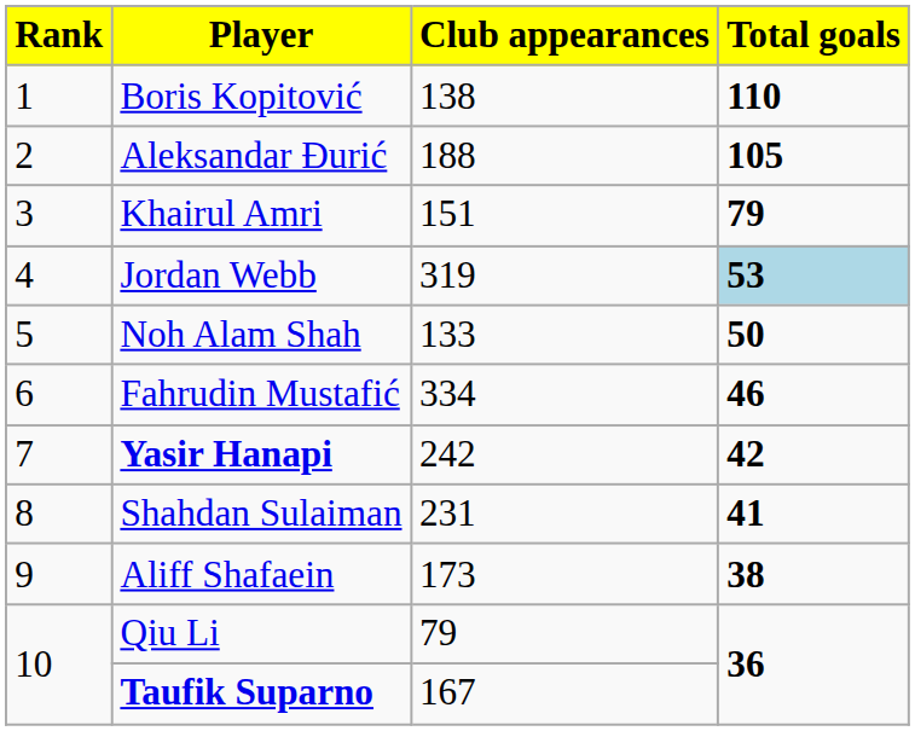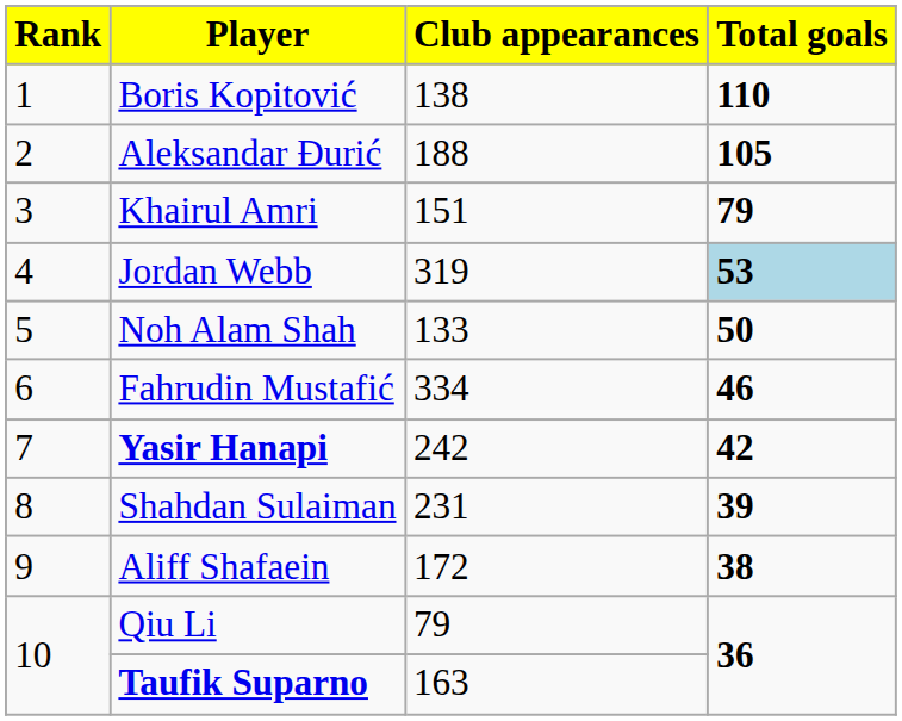 <table class="wikitable">
 <tr>
 <th style="background:#FFFF00; color:black; text-align:center;">Rank</th>
 <th style="background:#FFFF00; color:black; text-align:center;">Player</th>
 <th style="background:#FFFF00; color:black; text-align:center;">Club appearances</th>
 <th style="background:#FFFF00; color:black; text-align:center;">Total goals</th>
 </tr>
 <tr>
 <td>1</td>
 <td><strong></strong> <a href='#'>Boris Kopitović</a></td>
 <td>138</td>
 <td><strong>110</strong></td>
 </tr>
 <tr>
 <td>2</td>
 <td> <a href='#'>Aleksandar Đurić</a></td>
 <td>188</td>
 <td><strong>105</strong></td>
 </tr>
 <tr>
 <td>3</td>
 <td> <a href='#'>Khairul Amri</a></td>
 <td>151</td>
 <td><strong>79</strong></td>
 </tr>
 <tr>
 <td>4</td>
 <td> <a href='#'>Jordan Webb</a></td>
 <td>319</td>
 <td style="background: lightblue;"><strong>53</strong></td>
 </tr>
 <tr>
 <td>5</td>
 <td> <a href='#'>Noh Alam Shah</a></td>
 <td>133</td>
 <td><strong>50</strong></td>
 </tr>
 <tr>
 <td>6</td>
 <td> <a href='#'>Fahrudin Mustafić</a></td>
 <td>334</td>
 <td><strong>46</strong></td>
 </tr>
 <tr>
 <td>7</td>
 <td><strong> <a href='#'>Yasir Hanapi</a></strong></td>
 <td>242</td>
 <td><strong>42</strong></td>
 </tr>
 <tr>
 <td>8</td>
 <td> <a href='#'>Shahdan Sulaiman</a></td>
 <td>231</td>
-<td><strong>41</strong></td>
+<td><strong>39</strong></td>
 </tr>
 <tr>
 <td>9</td>
 <td> <a href='#'>Aliff Shafaein</a></td>
-<td>173</td>
+<td>172</td>
 <td><strong>38</strong></td>
 </tr>
 <tr>
 <td rowspan="2">10</td>
 <td> <a href='#'>Qiu Li</a></td>
 <td>79</td>
 <td rowspan="2"><strong>36</strong></td>
 </tr>
 <tr>
 <td> <a href='#'><strong>Taufik Suparno</strong></a></td>
-<td>167</td>
+<td>163</td>
 </tr>
 </table>
